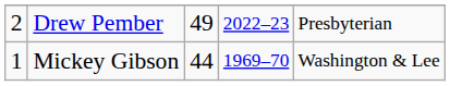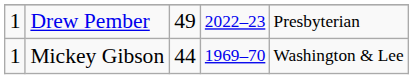 <table class="wikitable">
 <tr>
 </tr>
 <tr>
-<td>2</td>
+<td>1</td>
 <td><a href='#'>Drew Pember</a></td>
 <td>49</td>
 <td style="font-size:80%;"><a href='#'>2022–23</a></td>
 <td style="font-size:80%;">Presbyterian</td>
 </tr>
 <tr>
 <td>1</td>
 <td>Mickey Gibson</td>
 <td>44</td>
 <td style="font-size:80%;"><a href='#'>1969–70</a></td>
 <td style="font-size:80%;">Washington & Lee</td>
 </tr>
 </table>
